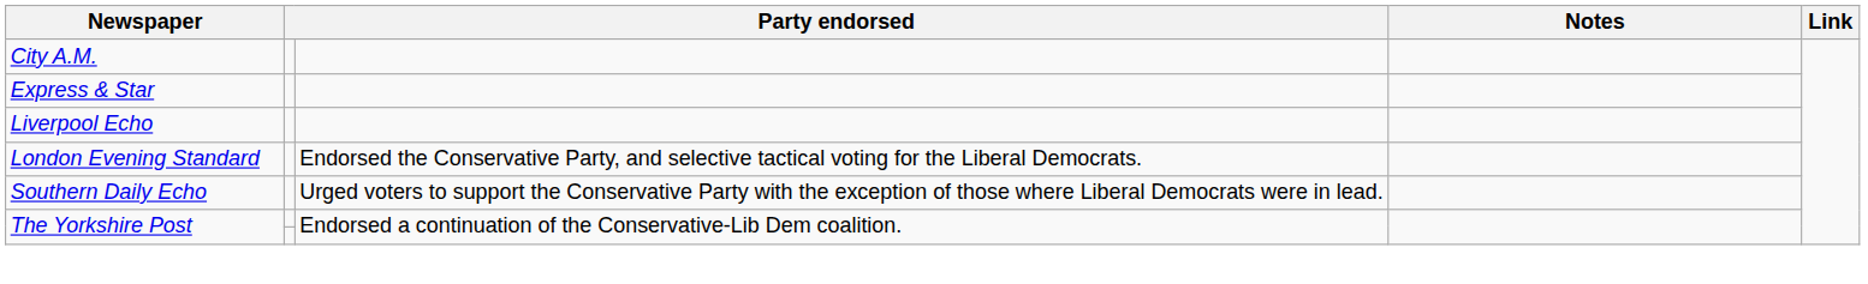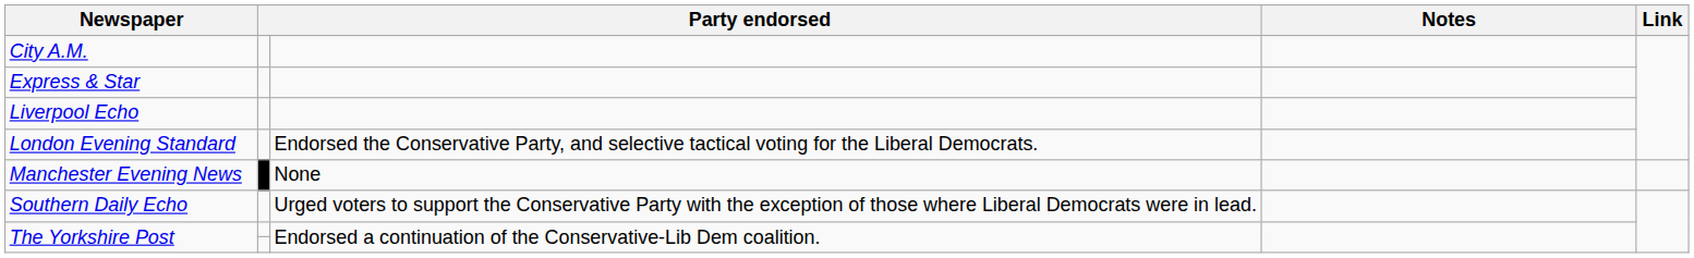 <table class="wikitable">
 <tr>
 <th width=200px>Newspaper</th>
 <th colspan=2>Party endorsed</th>
 <th width=300px>Notes</th>
 <th width=35px>Link</th>
 </tr>
 <tr>
 <td><em><a href='#'>City A.M.</a></em></td>
 <td></td>
 <td></td>
 <td></td>
 </tr>
 <tr>
 <td><em><a href='#'>Express & Star</a></em></td>
 <td></td>
 <td></td>
 <td> </td>
 </tr>
 <tr>
 <td><em><a href='#'>Liverpool Echo</a></em></td>
 <td></td>
 <td></td>
 <td></td>
 </tr>
 <tr>
 <td><em><a href='#'>London Evening Standard</a></em></td>
 <td></td>
 <td>Endorsed the Conservative Party, and selective tactical voting for the Liberal Democrats.</td>
 <td></td>
 </tr>
 <tr>
+<td><em><a href='#'>Manchester Evening News</a></em></td>
+<td style="width: 2px; background-color: black"></td>
+<td>None</td>
+<td></td>
+<td></td>
+</tr>
+<tr>
 <td><em><a href='#'>Southern Daily Echo</a></em></td>
 <td></td>
 <td>Urged voters to support the Conservative Party with the exception of those where Liberal Democrats were in lead.</td>
 <td></td>
 </tr>
 <tr>
 <td rowspan="2"><em><a href='#'>The Yorkshire Post</a></em></td>
 <td></td>
 <td rowspan="2">Endorsed a continuation of the Conservative-Lib Dem coalition.</td>
 <td rowspan="2"></td>
 </tr>
 <tr>
 <td></td>
 </tr>
 </table>
